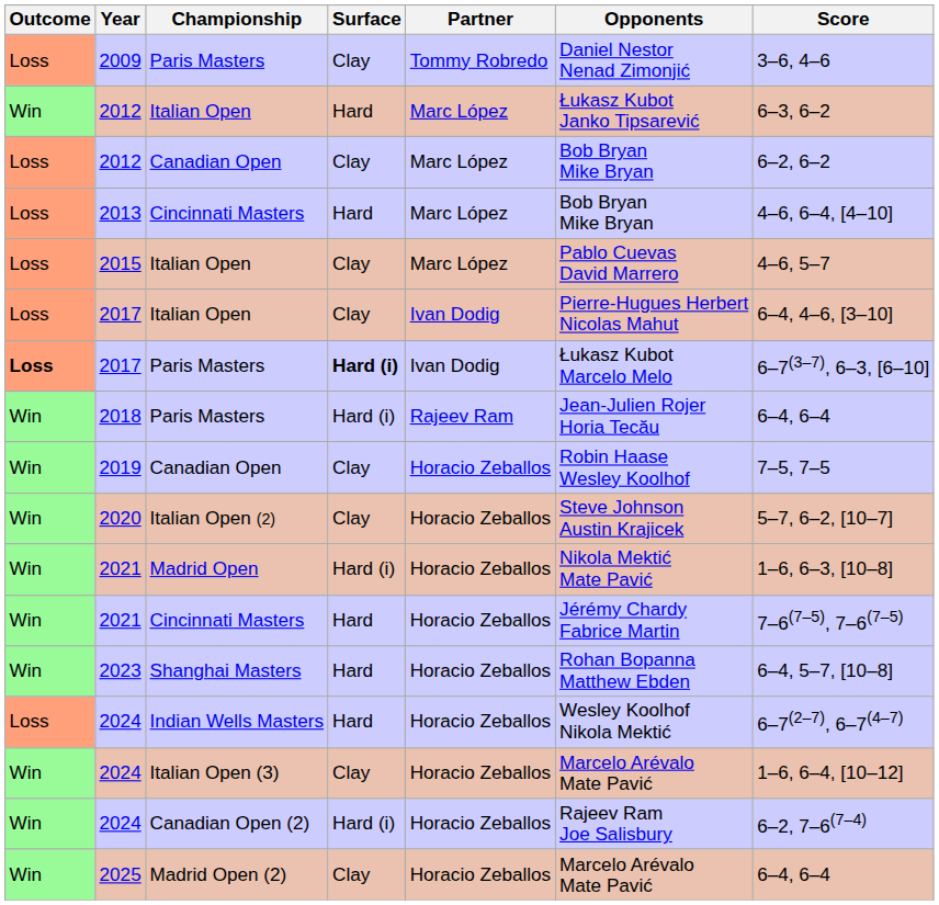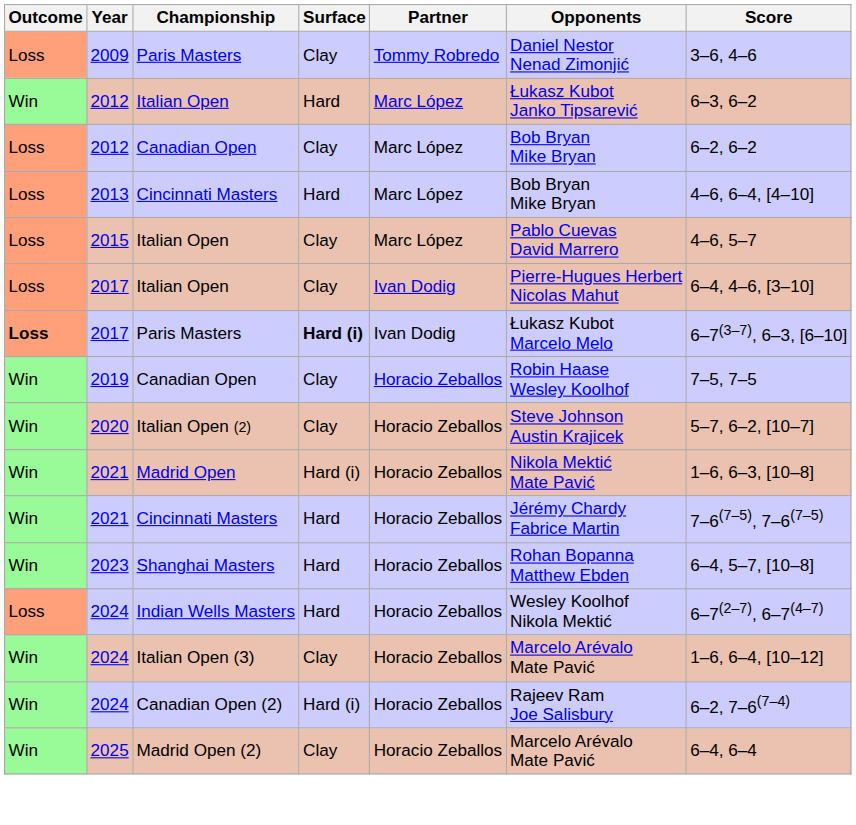 <table class="sortable wikitable">
 <tr>
 <th>Outcome</th>
 <th>Year</th>
 <th>Championship</th>
 <th>Surface</th>
 <th>Partner</th>
 <th>Opponents</th>
 <th class="unsortable">Score</th>
 </tr>
 <tr bgcolor=CCCCFF>
 <td bgcolor=FFA07A>Loss</td>
 <td><a href='#'>2009</a></td>
 <td><a href='#'>Paris Masters</a></td>
 <td>Clay</td>
 <td> <a href='#'>Tommy Robredo</a></td>
 <td> <a href='#'>Daniel Nestor</a><br> <a href='#'>Nenad Zimonjić</a></td>
 <td>3–6, 4–6</td>
 </tr>
 <tr bgcolor=ebc2af>
 <td bgcolor=98fb98>Win</td>
 <td><a href='#'>2012</a></td>
 <td><a href='#'>Italian Open</a></td>
 <td>Hard</td>
 <td> <a href='#'>Marc López</a></td>
 <td> <a href='#'>Łukasz Kubot</a><br> <a href='#'>Janko Tipsarević</a></td>
 <td>6–3, 6–2</td>
 </tr>
 <tr bgcolor=CCCCFF>
 <td bgcolor=FFA07A>Loss</td>
 <td><a href='#'>2012</a></td>
 <td><a href='#'>Canadian Open</a></td>
 <td>Clay</td>
 <td> Marc López</td>
 <td> <a href='#'>Bob Bryan</a><br> <a href='#'>Mike Bryan</a></td>
 <td>6–2, 6–2</td>
 </tr>
 <tr bgcolor=CCCCFF>
 <td bgcolor=FFA07A>Loss</td>
 <td><a href='#'>2013</a></td>
 <td><a href='#'>Cincinnati Masters</a></td>
 <td>Hard</td>
 <td> Marc López</td>
 <td> Bob Bryan<br> Mike Bryan</td>
 <td>4–6, 6–4, [4–10]</td>
 </tr>
 <tr bgcolor=ebc2af>
 <td bgcolor=FFA07A>Loss</td>
 <td><a href='#'>2015</a></td>
 <td>Italian Open</td>
 <td>Clay</td>
 <td> Marc López</td>
 <td> <a href='#'>Pablo Cuevas</a> <br> <a href='#'>David Marrero</a></td>
 <td>4–6, 5–7</td>
 </tr>
 <tr bgcolor=ebc2af>
 <td bgcolor=FFA07A>Loss</td>
 <td><a href='#'>2017</a></td>
 <td>Italian Open</td>
 <td>Clay</td>
 <td> <a href='#'>Ivan Dodig</a></td>
 <td> <a href='#'>Pierre-Hugues Herbert</a> <br> <a href='#'>Nicolas Mahut</a></td>
 <td>6–4, 4–6, [3–10]</td>
 </tr>
 <tr bgcolor=CCCCFF>
 <td bgcolor=FFA07A><strong>Loss</strong></td>
 <td><a href='#'>2017</a></td>
 <td>Paris Masters</td>
 <td><strong>Hard (i)</strong></td>
 <td> Ivan Dodig</td>
 <td> Łukasz Kubot<br> <a href='#'>Marcelo Melo</a></td>
 <td>6–7<sup>(3–7)</sup>, 6–3, [6–10]</td>
-</tr>
-<tr bgcolor=CCCCFF>
-<td bgcolor=98fb98>Win</td>
-<td><a href='#'>2018</a></td>
-<td>Paris Masters</td>
-<td>Hard (i)</td>
-<td> <a href='#'>Rajeev Ram</a></td>
-<td> <a href='#'>Jean-Julien Rojer</a><br> <a href='#'>Horia Tecău</a></td>
-<td>6–4, 6–4</td>
 </tr>
 <tr style="background:#ccf;">
 <td bgcolor=98fb98>Win</td>
 <td><a href='#'>2019</a></td>
 <td>Canadian Open</td>
 <td>Clay</td>
 <td> <a href='#'>Horacio Zeballos</a></td>
 <td> <a href='#'>Robin Haase</a><br> <a href='#'>Wesley Koolhof</a></td>
 <td>7–5, 7–5</td>
 </tr>
 <tr bgcolor=ebc2af>
 <td bgcolor=98fb98>Win</td>
 <td><a href='#'>2020</a></td>
 <td>Italian Open <small>(2)</small></td>
 <td>Clay</td>
 <td> Horacio Zeballos</td>
 <td> <a href='#'>Steve Johnson</a> <br>  <a href='#'>Austin Krajicek</a></td>
 <td>5–7, 6–2, [10–7]</td>
 </tr>
 <tr bgcolor=ebc2af>
 <td bgcolor=98fb98>Win</td>
 <td><a href='#'>2021</a></td>
 <td><a href='#'>Madrid Open</a></td>
 <td>Hard (i)</td>
 <td> Horacio Zeballos</td>
 <td> <a href='#'>Nikola Mektić</a><br> <a href='#'>Mate Pavić</a></td>
 <td>1–6, 6–3, [10–8]</td>
 </tr>
 <tr bgcolor=CCCCFF>
 <td bgcolor=98fb98>Win</td>
 <td><a href='#'>2021</a></td>
 <td><a href='#'>Cincinnati Masters</a></td>
 <td>Hard</td>
 <td> Horacio Zeballos</td>
 <td> <a href='#'>Jérémy Chardy</a> <br> <a href='#'>Fabrice Martin</a></td>
 <td>7–6<sup>(7–5)</sup>, 7–6<sup>(7–5)</sup></td>
 </tr>
 <tr bgcolor=CCCCFF>
 <td bgcolor=98fb98>Win</td>
 <td><a href='#'>2023</a></td>
 <td><a href='#'>Shanghai Masters</a></td>
 <td>Hard</td>
 <td> Horacio Zeballos</td>
 <td> <a href='#'>Rohan Bopanna</a> <br> <a href='#'>Matthew Ebden</a></td>
 <td>6–4, 5–7, [10–8]</td>
 </tr>
 <tr bgcolor=CCCCFF>
 <td bgcolor=FFA07A>Loss</td>
 <td><a href='#'>2024</a></td>
 <td><a href='#'>Indian Wells Masters</a></td>
 <td>Hard</td>
 <td> Horacio Zeballos</td>
 <td> Wesley Koolhof <br> Nikola Mektić</td>
 <td>6–7<sup>(2–7)</sup>, 6–7<sup>(4–7)</sup></td>
 </tr>
 <tr bgcolor=ebc2af>
 <td bgcolor=98fb98>Win</td>
 <td><a href='#'>2024</a></td>
 <td>Italian Open (3)</td>
 <td>Clay</td>
 <td> Horacio Zeballos</td>
 <td> <a href='#'>Marcelo Arévalo</a><br> Mate Pavić</td>
 <td>1–6, 6–4, [10–12]</td>
 </tr>
 <tr style="background:#ccf;">
 <td bgcolor=98fb98>Win</td>
 <td><a href='#'>2024</a></td>
 <td>Canadian Open (2)</td>
 <td>Hard (i)</td>
 <td> Horacio Zeballos</td>
 <td> Rajeev Ram<br> <a href='#'>Joe Salisbury</a></td>
 <td>6–2, 7–6<sup>(7–4)</sup></td>
 </tr>
 <tr bgcolor=ebc2af>
 <td bgcolor=98fb98>Win</td>
 <td><a href='#'>2025</a></td>
 <td>Madrid Open (2)</td>
 <td>Clay</td>
 <td> Horacio Zeballos</td>
 <td> Marcelo Arévalo<br> Mate Pavić</td>
 <td>6–4, 6–4</td>
 </tr>
 </table>
